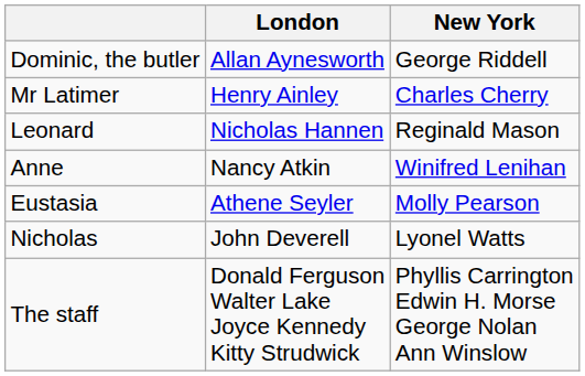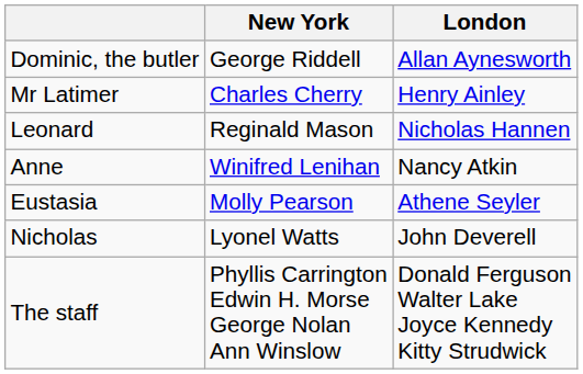 <table class="wikitable plainrowheaders" style="text-align: left; margin-right: 0;">
 <tr>
 <th scope="col"></th>
+<th scope="col">New York</th>
 <th scope="col">London</th>
-<th scope="col">New York</th>
 </tr>
 <tr>
 <td>Dominic, the butler</td>
+<td>George Riddell</td>
 <td><a href='#'>Allan Aynesworth</a></td>
-<td>George Riddell</td>
 </tr>
 <tr>
 <td>Mr Latimer</td>
+<td><a href='#'>Charles Cherry</a></td>
 <td><a href='#'>Henry Ainley</a></td>
-<td><a href='#'>Charles Cherry</a></td>
 </tr>
 <tr>
 <td>Leonard</td>
+<td>Reginald Mason</td>
 <td><a href='#'>Nicholas Hannen</a></td>
-<td>Reginald Mason</td>
 </tr>
 <tr>
 <td>Anne</td>
+<td><a href='#'>Winifred Lenihan</a></td>
 <td>Nancy Atkin</td>
-<td><a href='#'>Winifred Lenihan</a></td>
 </tr>
 <tr>
 <td>Eustasia</td>
+<td><a href='#'>Molly Pearson</a></td>
 <td><a href='#'>Athene Seyler</a></td>
-<td><a href='#'>Molly Pearson</a></td>
 </tr>
 <tr>
 <td>Nicholas</td>
+<td>Lyonel Watts</td>
 <td>John Deverell</td>
-<td>Lyonel Watts</td>
 </tr>
 <tr>
 <td>The staff</td>
+<td>Phyllis Carrington<br>Edwin H. Morse<br>George Nolan<br>Ann Winslow</td>
 <td>Donald Ferguson<br>Walter Lake<br>Joyce Kennedy<br>Kitty Strudwick</td>
-<td>Phyllis Carrington<br>Edwin H. Morse<br>George Nolan<br>Ann Winslow</td>
 </tr>
 </table>
